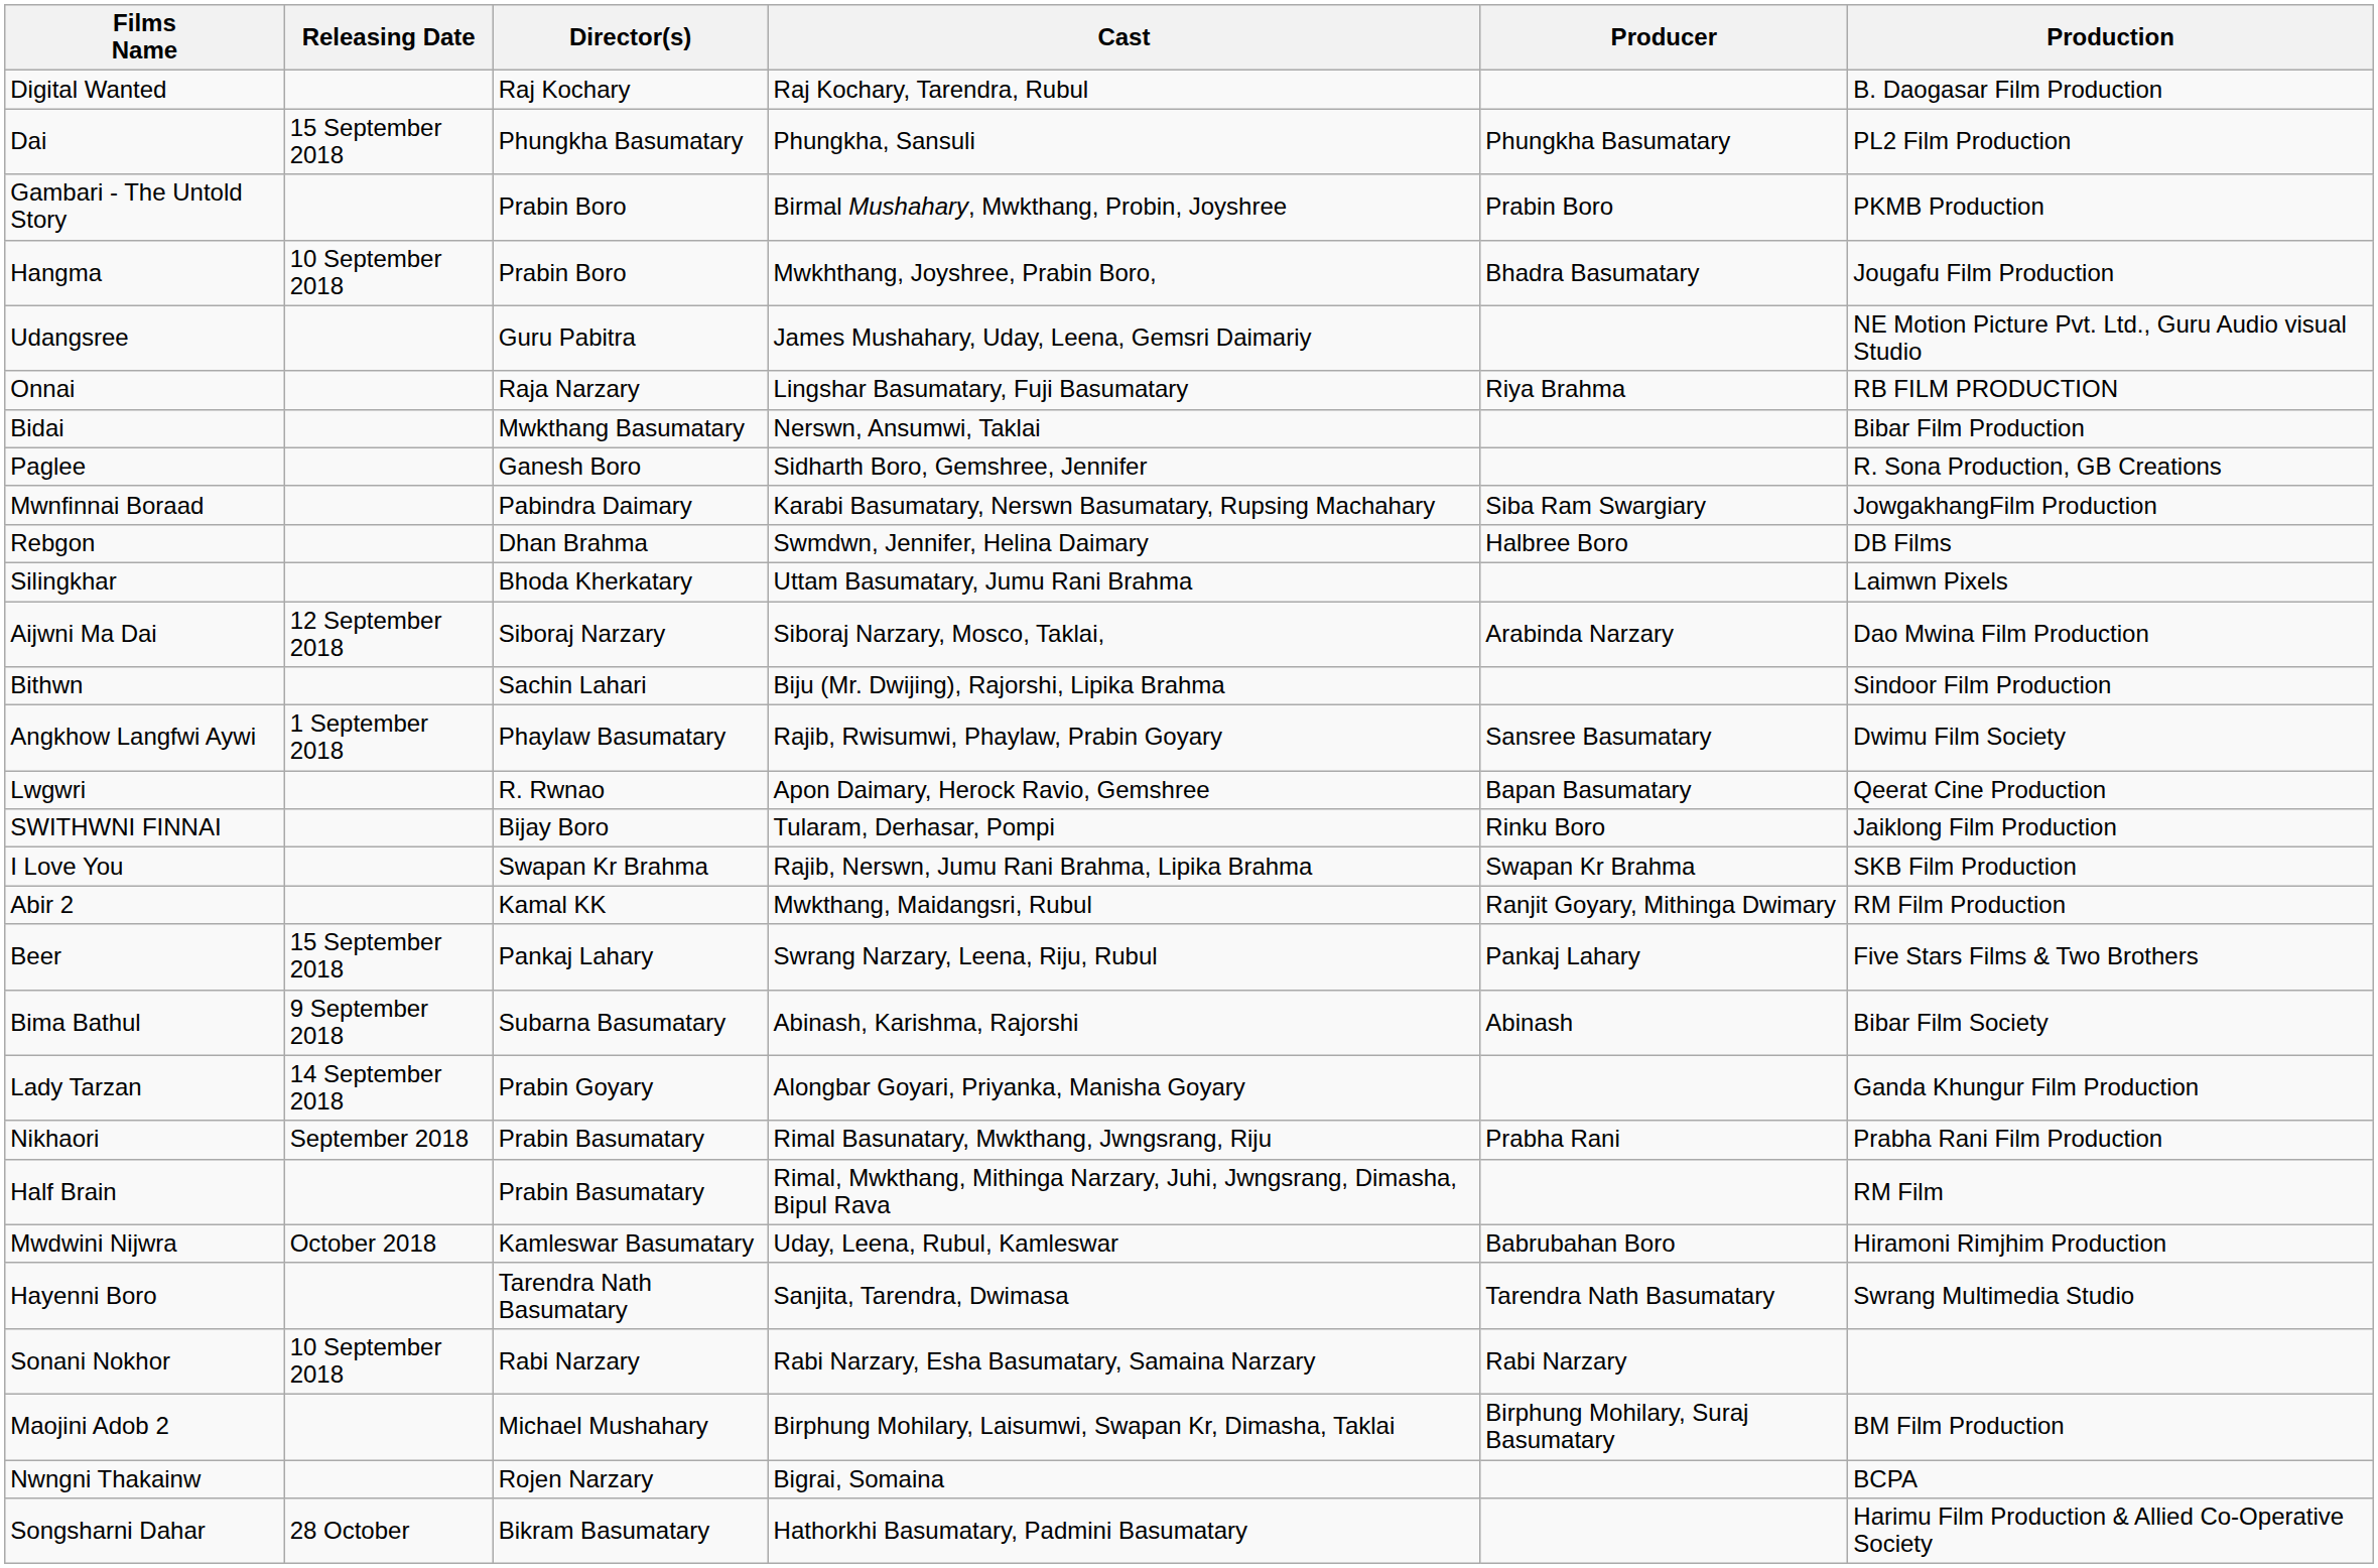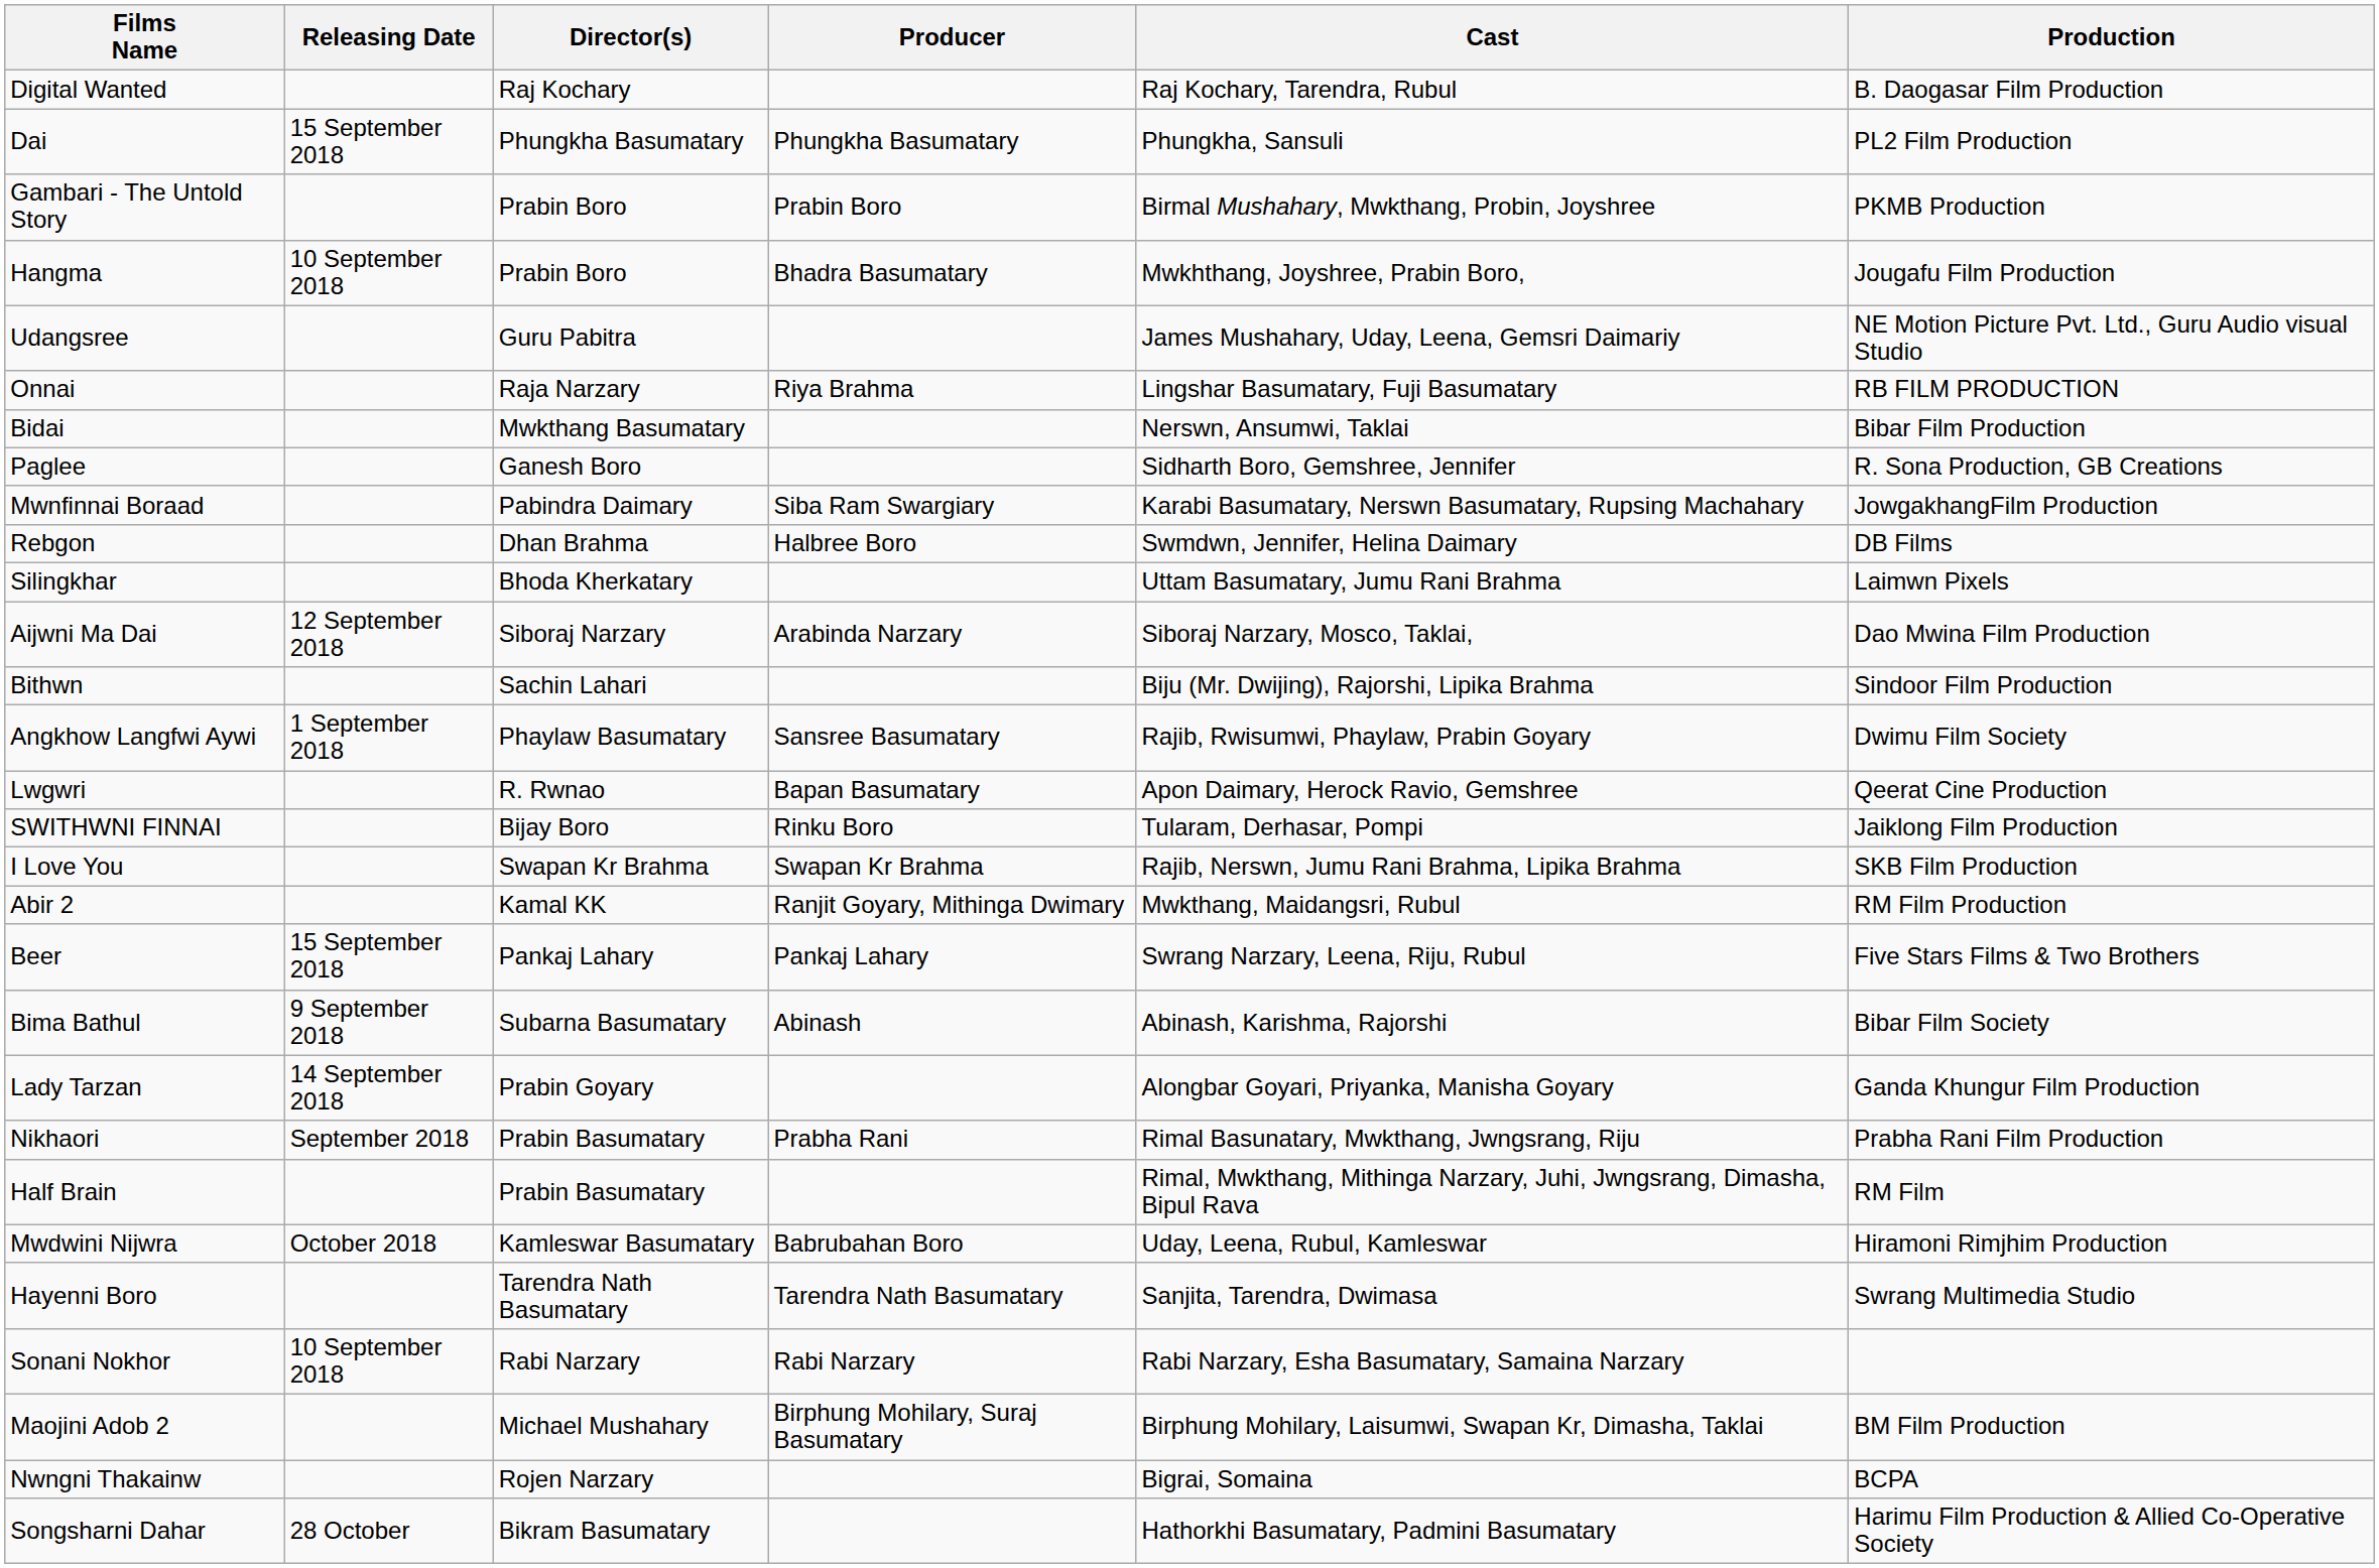 <table class="wikitable sortable">
 <tr>
 <th>Films<br>Name</th>
 <th>Releasing Date</th>
 <th>Director(s)</th>
+<th>Producer</th>
 <th>Cast</th>
-<th>Producer</th>
 <th>Production</th>
 </tr>
 <tr>
 <td>Digital Wanted</td>
 <td></td>
 <td>Raj Kochary</td>
+<td></td>
 <td>Raj Kochary, Tarendra, Rubul</td>
-<td></td>
 <td>B. Daogasar Film Production</td>
 </tr>
 <tr>
 <td>Dai</td>
 <td>15 September 2018</td>
 <td>Phungkha Basumatary</td>
+<td>Phungkha Basumatary</td>
 <td>Phungkha, Sansuli</td>
-<td>Phungkha Basumatary</td>
 <td>PL2 Film Production</td>
 </tr>
 <tr>
 <td>Gambari - The Untold Story</td>
 <td></td>
 <td>Prabin Boro</td>
+<td>Prabin Boro</td>
 <td>Birmal <em>Mushahary</em>, Mwkthang, Probin, Joyshree</td>
-<td>Prabin Boro</td>
 <td>PKMB Production</td>
 </tr>
 <tr>
 <td>Hangma</td>
 <td>10 September 2018</td>
 <td>Prabin Boro</td>
+<td>Bhadra Basumatary</td>
 <td>Mwkhthang, Joyshree, Prabin Boro,</td>
-<td>Bhadra Basumatary</td>
 <td>Jougafu Film Production</td>
 </tr>
 <tr>
 <td>Udangsree</td>
 <td></td>
 <td>Guru Pabitra</td>
+<td></td>
 <td>James Mushahary, Uday, Leena,  Gemsri Daimariy</td>
-<td></td>
 <td>NE Motion Picture Pvt. Ltd., Guru Audio visual Studio</td>
 </tr>
 <tr>
 <td>Onnai</td>
 <td></td>
 <td>Raja Narzary</td>
+<td>Riya Brahma</td>
 <td>Lingshar Basumatary, Fuji Basumatary</td>
-<td>Riya Brahma</td>
 <td>RB FILM PRODUCTION</td>
 </tr>
 <tr>
 <td>Bidai</td>
 <td></td>
 <td>Mwkthang Basumatary</td>
+<td></td>
 <td>Nerswn, Ansumwi, Taklai</td>
-<td></td>
 <td>Bibar Film Production</td>
 </tr>
 <tr>
 <td>Paglee</td>
 <td></td>
 <td>Ganesh Boro</td>
+<td></td>
 <td>Sidharth Boro, Gemshree, Jennifer</td>
-<td></td>
 <td>R. Sona Production, GB Creations</td>
 </tr>
 <tr>
 <td>Mwnfinnai Boraad</td>
 <td></td>
 <td>Pabindra Daimary</td>
+<td>Siba Ram Swargiary</td>
 <td>Karabi Basumatary, Nerswn Basumatary, Rupsing Machahary</td>
-<td>Siba Ram Swargiary</td>
 <td>JowgakhangFilm Production</td>
 </tr>
 <tr>
 <td>Rebgon</td>
 <td></td>
 <td>Dhan Brahma</td>
+<td>Halbree Boro</td>
 <td>Swmdwn, Jennifer, Helina Daimary</td>
-<td>Halbree Boro</td>
 <td>DB Films</td>
 </tr>
 <tr>
 <td>Silingkhar</td>
 <td></td>
 <td>Bhoda Kherkatary</td>
+<td></td>
 <td>Uttam Basumatary, Jumu Rani Brahma</td>
-<td></td>
 <td>Laimwn Pixels</td>
 </tr>
 <tr>
 <td>Aijwni Ma Dai</td>
 <td>12 September 2018</td>
 <td>Siboraj Narzary</td>
+<td>Arabinda Narzary</td>
 <td>Siboraj Narzary, Mosco, Taklai,</td>
-<td>Arabinda Narzary</td>
 <td>Dao Mwina Film Production</td>
 </tr>
 <tr>
 <td>Bithwn</td>
 <td></td>
 <td>Sachin Lahari</td>
+<td></td>
 <td>Biju (Mr. Dwijing), Rajorshi, Lipika Brahma</td>
-<td></td>
 <td>Sindoor Film Production</td>
 </tr>
 <tr>
 <td>Angkhow Langfwi Aywi</td>
 <td>1 September 2018</td>
 <td>Phaylaw Basumatary</td>
+<td>Sansree Basumatary</td>
 <td>Rajib, Rwisumwi, Phaylaw, Prabin Goyary</td>
-<td>Sansree Basumatary</td>
 <td>Dwimu Film Society</td>
 </tr>
 <tr>
 <td>Lwgwri</td>
 <td></td>
 <td>R. Rwnao</td>
+<td>Bapan Basumatary</td>
 <td>Apon Daimary, Herock Ravio, Gemshree</td>
-<td>Bapan Basumatary</td>
 <td>Qeerat Cine Production</td>
 </tr>
 <tr>
 <td>SWITHWNI FINNAI</td>
 <td></td>
 <td>Bijay Boro</td>
+<td>Rinku Boro</td>
 <td>Tularam, Derhasar, Pompi</td>
-<td>Rinku Boro</td>
 <td>Jaiklong Film Production</td>
 </tr>
 <tr>
 <td>I Love You</td>
 <td></td>
 <td>Swapan Kr Brahma</td>
+<td>Swapan Kr Brahma</td>
 <td>Rajib, Nerswn, Jumu Rani Brahma, Lipika Brahma</td>
-<td>Swapan Kr Brahma</td>
 <td>SKB Film Production</td>
 </tr>
 <tr>
 <td>Abir 2</td>
 <td></td>
 <td>Kamal KK</td>
+<td>Ranjit Goyary, Mithinga Dwimary</td>
 <td>Mwkthang, Maidangsri, Rubul</td>
-<td>Ranjit Goyary, Mithinga Dwimary</td>
 <td>RM Film Production</td>
 </tr>
 <tr>
 <td>Beer</td>
 <td>15 September 2018</td>
 <td>Pankaj Lahary</td>
+<td>Pankaj Lahary</td>
 <td>Swrang Narzary, Leena, Riju, Rubul</td>
-<td>Pankaj Lahary</td>
 <td>Five Stars Films & Two Brothers</td>
 </tr>
 <tr>
 <td>Bima Bathul</td>
 <td>9 September 2018</td>
 <td>Subarna Basumatary</td>
+<td>Abinash</td>
 <td>Abinash, Karishma, Rajorshi</td>
-<td>Abinash</td>
 <td>Bibar Film Society</td>
 </tr>
 <tr>
 <td>Lady Tarzan</td>
 <td>14 September 2018</td>
 <td>Prabin Goyary</td>
+<td></td>
 <td>Alongbar Goyari, Priyanka, Manisha Goyary</td>
-<td></td>
 <td>Ganda Khungur Film Production</td>
 </tr>
 <tr>
 <td>Nikhaori</td>
 <td>September 2018</td>
 <td>Prabin Basumatary</td>
+<td>Prabha Rani</td>
 <td>Rimal Basunatary, Mwkthang,  Jwngsrang, Riju</td>
-<td>Prabha Rani</td>
 <td>Prabha Rani Film Production</td>
 </tr>
 <tr>
 <td>Half Brain</td>
 <td></td>
 <td>Prabin Basumatary</td>
+<td></td>
 <td>Rimal, Mwkthang, Mithinga Narzary, Juhi, Jwngsrang, Dimasha, Bipul Rava</td>
-<td></td>
 <td>RM Film</td>
 </tr>
 <tr>
 <td>Mwdwini Nijwra</td>
 <td>October 2018</td>
 <td>Kamleswar Basumatary</td>
+<td>Babrubahan Boro</td>
 <td>Uday, Leena, Rubul, Kamleswar</td>
-<td>Babrubahan Boro</td>
 <td>Hiramoni Rimjhim Production</td>
 </tr>
 <tr>
 <td>Hayenni Boro</td>
 <td></td>
 <td>Tarendra Nath Basumatary</td>
+<td>Tarendra Nath Basumatary</td>
 <td>Sanjita, Tarendra, Dwimasa</td>
-<td>Tarendra Nath Basumatary</td>
 <td>Swrang Multimedia Studio</td>
 </tr>
 <tr>
 <td>Sonani Nokhor</td>
 <td>10 September 2018</td>
 <td>Rabi Narzary</td>
+<td>Rabi Narzary</td>
 <td>Rabi Narzary, Esha Basumatary, Samaina Narzary</td>
-<td>Rabi Narzary</td>
 <td></td>
 </tr>
 <tr>
 <td>Maojini Adob 2</td>
 <td></td>
 <td>Michael Mushahary</td>
+<td>Birphung Mohilary, Suraj Basumatary</td>
 <td>Birphung Mohilary, Laisumwi, Swapan Kr, Dimasha, Taklai</td>
-<td>Birphung Mohilary, Suraj Basumatary</td>
 <td>BM Film Production</td>
 </tr>
 <tr>
 <td>Nwngni Thakainw</td>
 <td></td>
 <td>Rojen Narzary</td>
+<td></td>
 <td>Bigrai, Somaina</td>
-<td></td>
 <td>BCPA</td>
 </tr>
 <tr>
 <td>Songsharni Dahar</td>
 <td>28 October</td>
 <td>Bikram Basumatary</td>
+<td></td>
 <td>Hathorkhi Basumatary, Padmini Basumatary</td>
-<td></td>
 <td>Harimu Film Production & Allied Co-Operative Society</td>
 </tr>
 </table>
